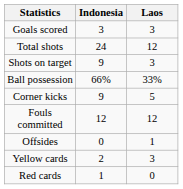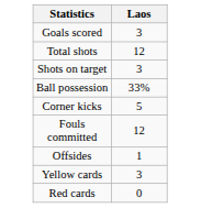 <table class="wikitable" style="text-align:center; margin:auto;">
 <tr>
 <th scope=col width=100>Statistics</th>
-<th scope=col width=70>Indonesia</th>
 <th scope=col width=70>Laos</th>
 </tr>
 <tr>
 <td>Goals scored</td>
 <td>3</td>
-<td>3</td>
 </tr>
 <tr>
 <td>Total shots</td>
-<td>24</td>
 <td>12</td>
 </tr>
 <tr>
 <td>Shots on target</td>
-<td>9</td>
 <td>3</td>
 </tr>
 <tr>
 <td>Ball possession</td>
-<td>66%</td>
 <td>33%</td>
 </tr>
 <tr>
 <td>Corner kicks</td>
-<td>9</td>
 <td>5</td>
 </tr>
 <tr>
 <td>Fouls committed</td>
 <td>12</td>
-<td>12</td>
 </tr>
 <tr>
 <td>Offsides</td>
-<td>0</td>
 <td>1</td>
 </tr>
 <tr>
 <td>Yellow cards</td>
-<td>2</td>
 <td>3</td>
 </tr>
 <tr>
 <td>Red cards</td>
-<td>1</td>
 <td>0</td>
 </tr>
 </table>
